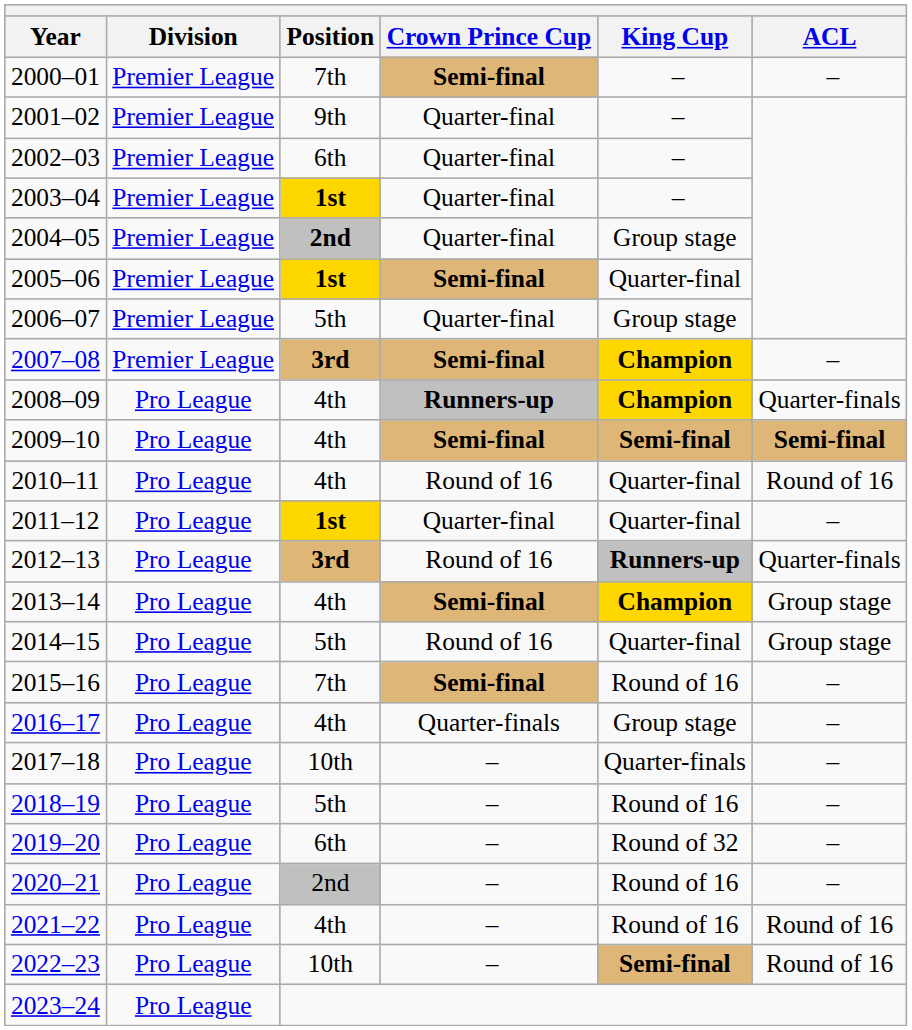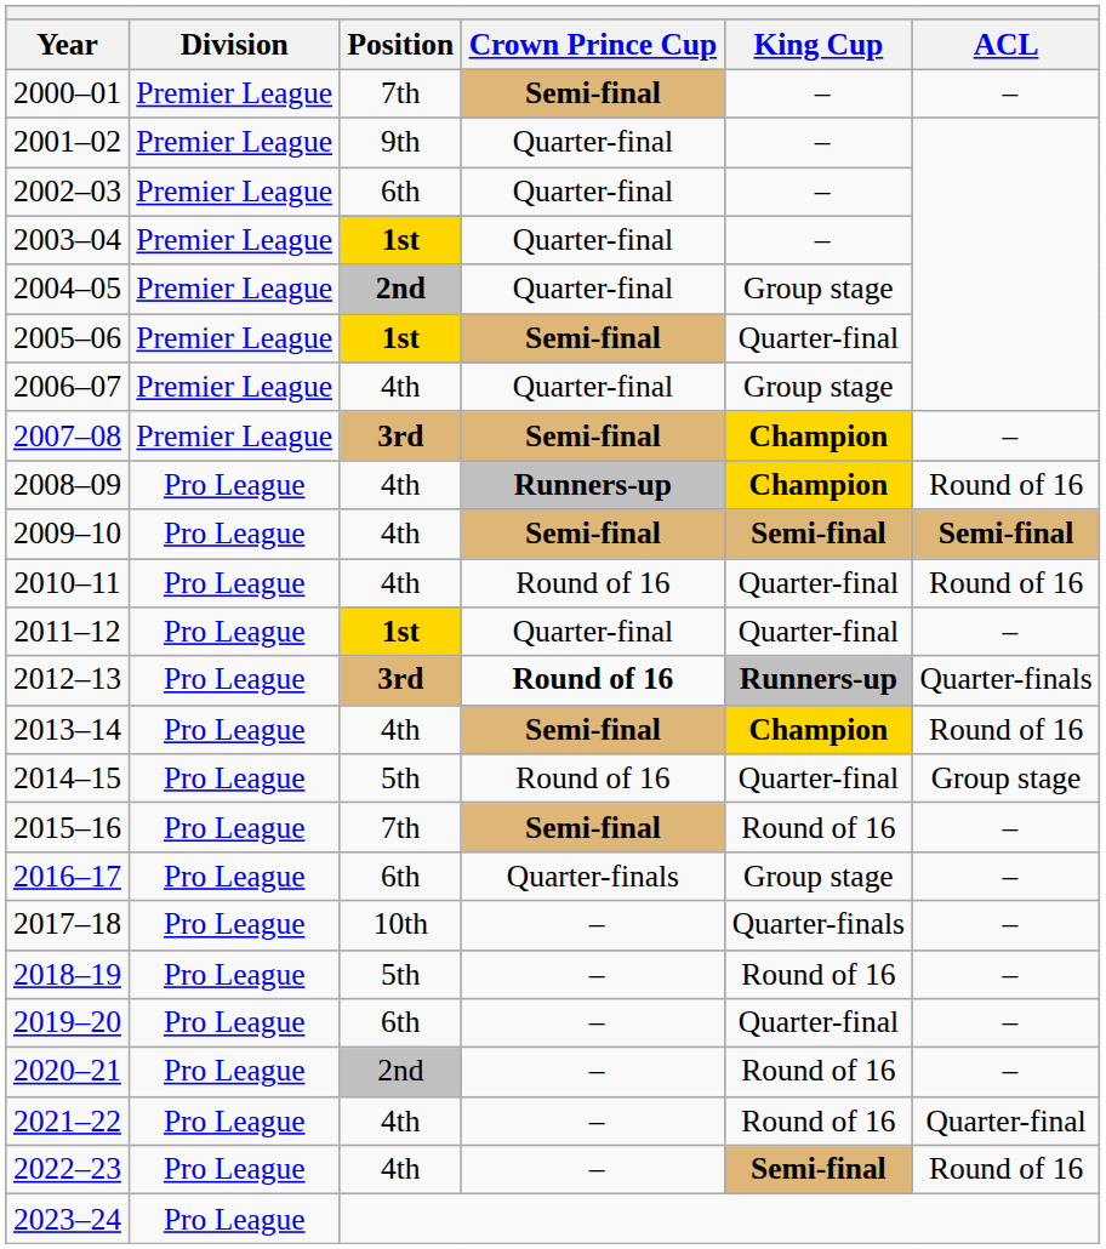 <table class="wikitable collapsible">
 <tr>
 <th colspan="6" width="560"></th>
 </tr>
 <tr>
 <th>Year</th>
 <th>Division</th>
 <th>Position</th>
 <th><a href='#'>Crown Prince Cup</a></th>
 <th><a href='#'>King Cup</a></th>
 <th><a href='#'>ACL</a></th>
 </tr>
 <tr style="text-align:center;">
 <td>2000–01</td>
 <td><a href='#'>Premier League</a></td>
 <td>7th</td>
 <td bgcolor=#deb678><strong>Semi-final</strong></td>
 <td> –</td>
 <td> –</td>
 </tr>
 <tr style="text-align:center;">
 <td>2001–02</td>
 <td><a href='#'>Premier League</a></td>
 <td>9th</td>
 <td>Quarter-final</td>
 <td> –</td>
 </tr>
 <tr style="text-align:center;">
 <td>2002–03</td>
 <td><a href='#'>Premier League</a></td>
 <td>6th</td>
 <td>Quarter-final</td>
 <td> –</td>
 </tr>
 <tr style="text-align:center;">
 <td>2003–04</td>
 <td><a href='#'>Premier League</a></td>
 <td bgcolor=gold><strong>1st</strong></td>
 <td>Quarter-final</td>
 <td> –</td>
 </tr>
 <tr style="text-align:center;">
 <td>2004–05</td>
 <td><a href='#'>Premier League</a></td>
 <td style="text-align:center; background:silver;"><strong>2nd</strong></td>
 <td>Quarter-final</td>
 <td>Group stage</td>
 </tr>
 <tr style="text-align:center;">
 <td>2005–06</td>
 <td><a href='#'>Premier League</a></td>
 <td bgcolor=gold><strong>1st</strong></td>
 <td bgcolor=#deb678><strong>Semi-final</strong></td>
 <td>Quarter-final</td>
 </tr>
 <tr style="text-align:center;">
 <td>2006–07</td>
 <td><a href='#'>Premier League</a></td>
-<td>5th</td>
+<td>4th</td>
 <td>Quarter-final</td>
 <td>Group stage</td>
 </tr>
 <tr style="text-align:center;">
 <td><a href='#'>2007–08</a></td>
 <td><a href='#'>Premier League</a></td>
 <td bgcolor=#deb678><strong>3rd</strong></td>
 <td bgcolor=#deb678><strong>Semi-final</strong></td>
 <td style="text-align:center; background:gold;"><strong>Champion</strong></td>
 <td> –</td>
 </tr>
 <tr style="text-align:center;">
 <td>2008–09</td>
 <td><a href='#'>Pro League</a></td>
 <td>4th</td>
 <td style="text-align:center; background:silver;"><strong>Runners-up</strong></td>
 <td style="text-align:center; background:gold;"><strong>Champion</strong></td>
-<td>Quarter-finals</td>
+<td>Round of 16</td>
 </tr>
 <tr style="text-align:center;">
 <td>2009–10</td>
 <td><a href='#'>Pro League</a></td>
 <td>4th</td>
 <td bgcolor=#deb678><strong>Semi-final</strong></td>
 <td bgcolor=#deb678><strong>Semi-final</strong></td>
 <td bgcolor=#deb678><strong>Semi-final</strong></td>
 </tr>
 <tr style="text-align:center;">
 <td>2010–11</td>
 <td><a href='#'>Pro League</a></td>
 <td>4th</td>
 <td>Round of 16</td>
 <td>Quarter-final</td>
 <td>Round of 16</td>
 </tr>
 <tr style="text-align:center;">
 <td>2011–12</td>
 <td><a href='#'>Pro League</a></td>
 <td bgcolor=gold><strong>1st</strong></td>
 <td>Quarter-final</td>
 <td>Quarter-final</td>
 <td> –</td>
 </tr>
 <tr style="text-align:center;">
 <td>2012–13</td>
 <td><a href='#'>Pro League</a></td>
 <td bgcolor=#deb678><strong>3rd</strong></td>
-<td>Round of 16</td>
+<td><strong>Round of 16</strong></td>
 <td style="text-align:center; background:silver;"><strong>Runners-up</strong></td>
 <td>Quarter-finals</td>
 </tr>
 <tr style="text-align:center;">
 <td>2013–14</td>
 <td><a href='#'>Pro League</a></td>
 <td>4th</td>
 <td bgcolor=#deb678><strong>Semi-final</strong></td>
 <td style="text-align:center; background:gold;"><strong>Champion</strong></td>
-<td>Group stage</td>
+<td>Round of 16</td>
 </tr>
 <tr style="text-align:center;">
 <td>2014–15</td>
 <td><a href='#'>Pro League</a></td>
 <td>5th</td>
 <td>Round of 16</td>
 <td>Quarter-final</td>
 <td>Group stage</td>
 </tr>
 <tr style="text-align:center;">
 <td>2015–16</td>
 <td><a href='#'>Pro League</a></td>
 <td>7th</td>
 <td bgcolor=#deb678><strong>Semi-final</strong></td>
 <td>Round of 16</td>
 <td> –</td>
 </tr>
 <tr style="text-align:center;">
 <td><a href='#'>2016–17</a></td>
 <td><a href='#'>Pro League</a></td>
-<td>4th</td>
+<td>6th</td>
 <td>Quarter-finals</td>
 <td>Group stage</td>
 <td> –</td>
 </tr>
 <tr style="text-align:center;">
 <td>2017–18</td>
 <td><a href='#'>Pro League</a></td>
 <td>10th</td>
 <td> –</td>
 <td>Quarter-finals</td>
 <td> –</td>
 </tr>
 <tr style="text-align:center;">
 <td><a href='#'>2018–19</a></td>
 <td><a href='#'>Pro League</a></td>
 <td>5th</td>
 <td> –</td>
 <td>Round of 16</td>
 <td> –</td>
 </tr>
 <tr style="text-align:center;">
 <td><a href='#'>2019–20</a></td>
 <td><a href='#'>Pro League</a></td>
 <td>6th</td>
 <td> –</td>
-<td>Round of 32</td>
+<td>Quarter-final</td>
 <td> –</td>
 </tr>
 <tr style="text-align:center;">
 <td><a href='#'>2020–21</a></td>
 <td><a href='#'>Pro League</a></td>
 <td style="text-align:center; background:silver;">2nd</td>
 <td> –</td>
 <td>Round of 16</td>
 <td> –</td>
 </tr>
 <tr style="text-align:center;">
 <td><a href='#'>2021–22</a></td>
 <td><a href='#'>Pro League</a></td>
 <td>4th</td>
 <td> –</td>
 <td>Round of 16</td>
-<td>Round of 16</td>
+<td>Quarter-final</td>
 </tr>
 <tr style="text-align:center;">
 <td><a href='#'>2022–23</a></td>
 <td><a href='#'>Pro League</a></td>
-<td>10th</td>
+<td>4th</td>
 <td> –</td>
 <td bgcolor=#deb678><strong>Semi-final</strong></td>
 <td>Round of 16</td>
 </tr>
 <tr style="text-align:center;">
 <td><a href='#'>2023–24</a></td>
 <td><a href='#'>Pro League</a></td>
 </tr>
 </table>
